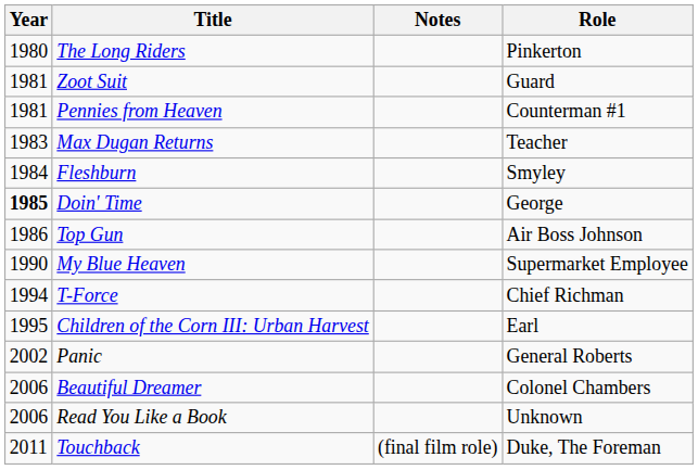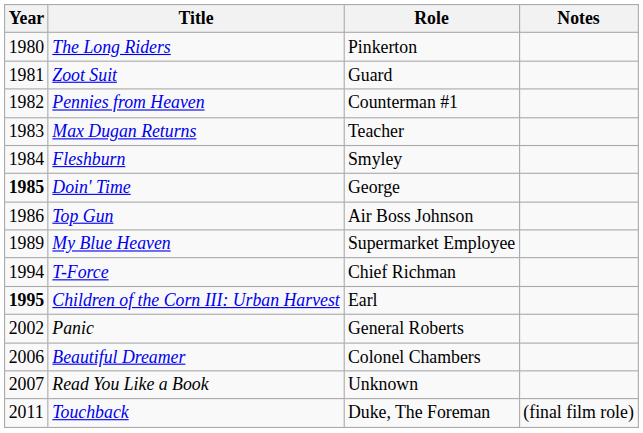 <table class="wikitable sortable">
 <tr>
 <th>Year</th>
 <th>Title</th>
+<th>Role</th>
 <th>Notes</th>
-<th>Role</th>
 </tr>
 <tr>
 <td>1980</td>
 <td><em><a href='#'>The Long Riders</a></em></td>
+<td>Pinkerton</td>
 <td></td>
-<td>Pinkerton</td>
 </tr>
 <tr>
 <td>1981</td>
 <td><em><a href='#'>Zoot Suit</a></em></td>
+<td>Guard</td>
 <td></td>
-<td>Guard</td>
 </tr>
 <tr>
-<td>1981</td>
+<td>1982</td>
 <td><em><a href='#'>Pennies from Heaven</a></em></td>
+<td>Counterman #1</td>
 <td></td>
-<td>Counterman #1</td>
 </tr>
 <tr>
 <td>1983</td>
 <td><em><a href='#'>Max Dugan Returns</a></em></td>
+<td>Teacher</td>
 <td></td>
-<td>Teacher</td>
 </tr>
 <tr>
 <td>1984</td>
 <td><em><a href='#'>Fleshburn</a></em></td>
+<td>Smyley</td>
 <td></td>
-<td>Smyley</td>
 </tr>
 <tr>
 <td><strong>1985</strong></td>
 <td><em><a href='#'>Doin' Time</a></em></td>
+<td>George</td>
 <td></td>
-<td>George</td>
 </tr>
 <tr>
 <td>1986</td>
 <td><em><a href='#'>Top Gun</a></em></td>
+<td>Air Boss Johnson</td>
 <td></td>
-<td>Air Boss Johnson</td>
 </tr>
 <tr>
-<td>1990</td>
+<td>1989</td>
 <td><em><a href='#'>My Blue Heaven</a></em></td>
+<td>Supermarket Employee</td>
 <td></td>
-<td>Supermarket Employee</td>
 </tr>
 <tr>
 <td>1994</td>
 <td><em><a href='#'>T-Force</a></em></td>
+<td>Chief Richman</td>
 <td></td>
-<td>Chief Richman</td>
 </tr>
 <tr>
-<td>1995</td>
+<td><strong>1995</strong></td>
 <td><em><a href='#'>Children of the Corn III: Urban Harvest</a></em></td>
+<td>Earl</td>
 <td></td>
-<td>Earl</td>
 </tr>
 <tr>
 <td>2002</td>
 <td><em>Panic</em></td>
+<td>General Roberts</td>
 <td></td>
-<td>General Roberts</td>
 </tr>
 <tr>
 <td>2006</td>
 <td><em><a href='#'>Beautiful Dreamer</a></em></td>
+<td>Colonel Chambers</td>
 <td></td>
-<td>Colonel Chambers</td>
 </tr>
 <tr>
-<td>2006</td>
+<td>2007</td>
 <td><em>Read You Like a Book</em></td>
+<td>Unknown</td>
 <td></td>
-<td>Unknown</td>
 </tr>
 <tr>
 <td>2011</td>
 <td><em><a href='#'>Touchback</a></em></td>
+<td>Duke, The Foreman</td>
 <td>(final film role)</td>
-<td>Duke, The Foreman</td>
 </tr>
 </table>
